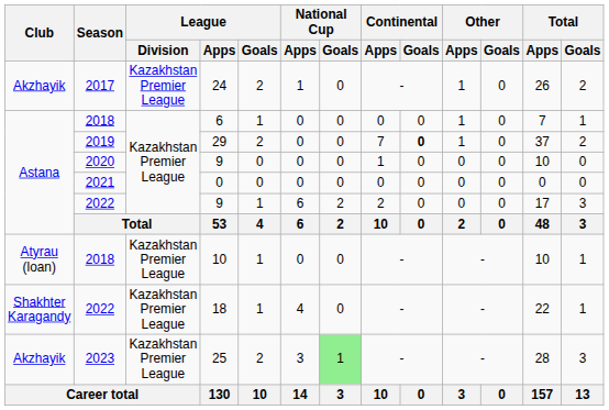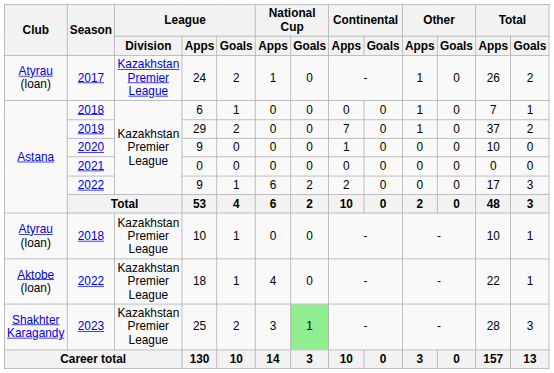 <table class="wikitable" style="text-align: center;">
 <tr>
 <th rowspan="2">Club</th>
 <th rowspan="2">Season</th>
 <th colspan="3">League</th>
 <th colspan="2">National Cup</th>
 <th colspan="2">Continental</th>
 <th colspan="2">Other</th>
 <th colspan="2">Total</th>
 </tr>
 <tr>
 <th>Division</th>
 <th>Apps</th>
 <th>Goals</th>
 <th>Apps</th>
 <th>Goals</th>
 <th>Apps</th>
 <th>Goals</th>
 <th>Apps</th>
 <th>Goals</th>
 <th>Apps</th>
 <th>Goals</th>
 </tr>
 <tr>
-<td><a href='#'>Akzhayik</a></td>
+<td><a href='#'>Atyrau</a> (loan)</td>
 <td><a href='#'>2017</a></td>
 <td><a href='#'>Kazakhstan Premier League</a></td>
 <td>24</td>
 <td>2</td>
 <td>1</td>
 <td>0</td>
 <td colspan="2">-</td>
 <td>1</td>
 <td>0</td>
 <td>26</td>
 <td>2</td>
 </tr>
 <tr>
 <td rowspan="6"><a href='#'>Astana</a></td>
 <td><a href='#'>2018</a></td>
 <td rowspan="5">Kazakhstan Premier League</td>
 <td>6</td>
 <td>1</td>
 <td>0</td>
 <td>0</td>
 <td>0</td>
 <td>0</td>
 <td>1</td>
 <td>0</td>
 <td>7</td>
 <td>1</td>
 </tr>
 <tr>
 <td><a href='#'>2019</a></td>
 <td>29</td>
 <td>2</td>
 <td>0</td>
 <td>0</td>
 <td>7</td>
-<td><strong>0</strong></td>
+<td>0</td>
 <td>1</td>
 <td>0</td>
 <td>37</td>
 <td>2</td>
 </tr>
 <tr>
 <td><a href='#'>2020</a></td>
 <td>9</td>
 <td>0</td>
 <td>0</td>
 <td>0</td>
 <td>1</td>
 <td>0</td>
 <td>0</td>
 <td>0</td>
 <td>10</td>
 <td>0</td>
 </tr>
 <tr>
 <td><a href='#'>2021</a></td>
 <td>0</td>
 <td>0</td>
 <td>0</td>
 <td>0</td>
 <td>0</td>
 <td>0</td>
 <td>0</td>
 <td>0</td>
 <td>0</td>
 <td>0</td>
 </tr>
 <tr>
 <td><a href='#'>2022</a></td>
 <td>9</td>
 <td>1</td>
 <td>6</td>
 <td>2</td>
 <td>2</td>
 <td>0</td>
 <td>0</td>
 <td>0</td>
 <td>17</td>
 <td>3</td>
 </tr>
 <tr>
 <th colspan="2">Total</th>
 <th>53</th>
 <th>4</th>
 <th>6</th>
 <th>2</th>
 <th>10</th>
 <th>0</th>
 <th>2</th>
 <th>0</th>
 <th>48</th>
 <th>3</th>
 </tr>
 <tr>
 <td><a href='#'>Atyrau</a> (loan)</td>
 <td><a href='#'>2018</a></td>
 <td>Kazakhstan Premier League</td>
 <td>10</td>
 <td>1</td>
 <td>0</td>
 <td>0</td>
 <td colspan="2">-</td>
 <td colspan="2">-</td>
 <td>10</td>
 <td>1</td>
 </tr>
 <tr>
-<td><a href='#'>Shakhter Karagandy</a></td>
+<td><a href='#'>Aktobe</a> (loan)</td>
 <td><a href='#'>2022</a></td>
 <td>Kazakhstan Premier League</td>
 <td>18</td>
 <td>1</td>
 <td>4</td>
 <td>0</td>
 <td colspan="2">-</td>
 <td colspan="2">-</td>
 <td>22</td>
 <td>1</td>
 </tr>
 <tr>
-<td><a href='#'>Akzhayik</a></td>
+<td><a href='#'>Shakhter Karagandy</a></td>
 <td><a href='#'>2023</a></td>
 <td>Kazakhstan Premier League</td>
 <td>25</td>
 <td>2</td>
 <td>3</td>
 <td style="background: lightgreen;">1</td>
 <td colspan="2">-</td>
 <td colspan="2">-</td>
 <td>28</td>
 <td>3</td>
 </tr>
 <tr>
 <th colspan="3">Career total</th>
 <th>130</th>
 <th>10</th>
 <th>14</th>
 <th>3</th>
 <th>10</th>
 <th>0</th>
 <th>3</th>
 <th>0</th>
 <th>157</th>
 <th>13</th>
 </tr>
 </table>
